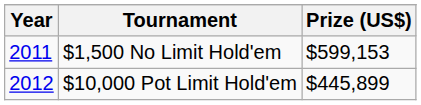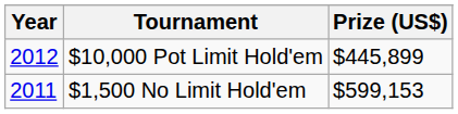 <table class = "wikitable">
 <tr>
 </tr>
 <tr>
 <th>Year</th>
 <th>Tournament</th>
 <th>Prize (US$)</th>
 </tr>
 <tr>
+<td><a href='#'>2012</a></td>
+<td>$10,000 Pot Limit Hold'em</td>
+<td>$445,899</td>
+</tr>
+<tr>
 <td><a href='#'>2011</a></td>
 <td>$1,500 No Limit Hold'em</td>
 <td>$599,153</td>
 </tr>
-<tr>
-<td><a href='#'>2012</a></td>
-<td>$10,000 Pot Limit Hold'em</td>
-<td>$445,899</td>
-</tr>
 </table>
